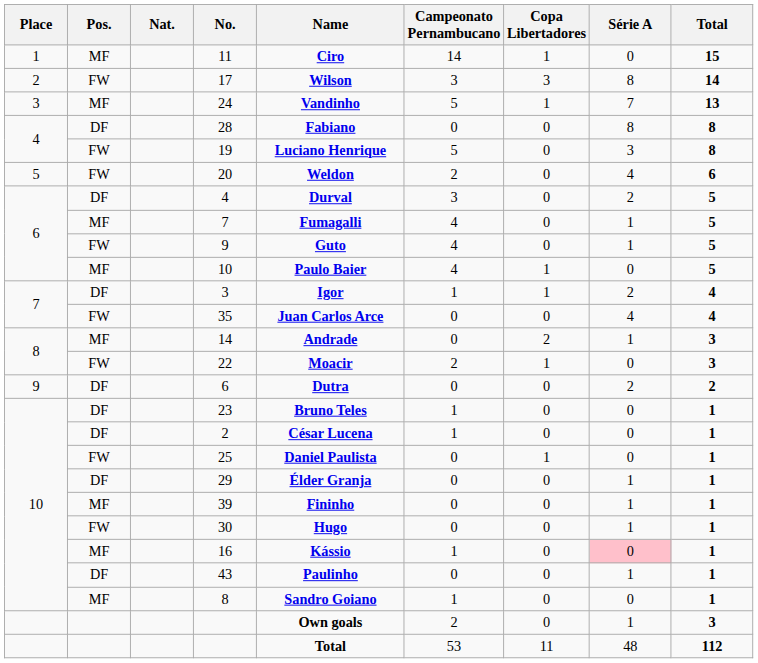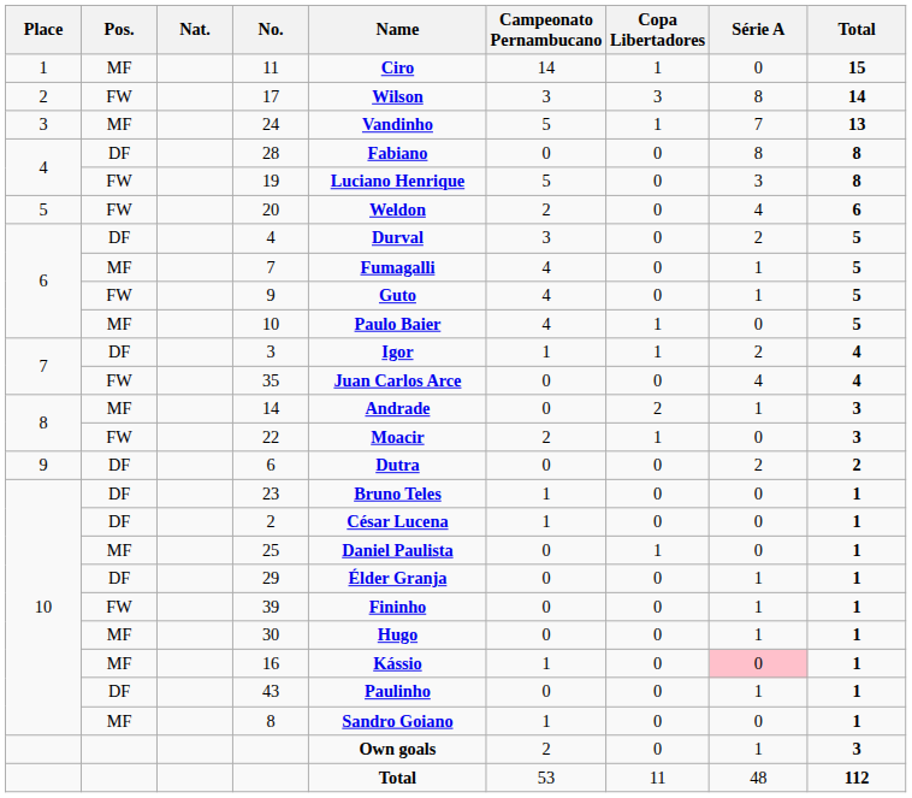 <table class="wikitable" style="font-size: 95%; text-align: center;">
 <tr>
 <th width=60>Place</th>
 <th width=60>Pos.</th>
 <th width=60>Nat.</th>
 <th width=60>No.</th>
 <th width=150>Name</th>
 <th width=80>Campeonato Pernambucano</th>
 <th width=80>Copa Libertadores</th>
 <th width=80>Série A</th>
 <th width=80>Total</th>
 </tr>
 <tr>
 <td>1</td>
 <td>MF</td>
 <td></td>
 <td>11</td>
 <td><strong><a href='#'>Ciro</a></strong></td>
 <td>14</td>
 <td>1</td>
 <td>0</td>
 <td><strong>15</strong></td>
 </tr>
 <tr>
 <td>2</td>
 <td>FW</td>
 <td></td>
 <td>17</td>
 <td><strong><a href='#'>Wilson</a></strong></td>
 <td>3</td>
 <td>3</td>
 <td>8</td>
 <td><strong>14</strong></td>
 </tr>
 <tr>
 <td>3</td>
 <td>MF</td>
 <td></td>
 <td>24</td>
 <td><strong><a href='#'>Vandinho</a></strong></td>
 <td>5</td>
 <td>1</td>
 <td>7</td>
 <td><strong>13</strong></td>
 </tr>
 <tr>
 <td rowspan="2">4</td>
 <td>DF</td>
 <td></td>
 <td>28</td>
 <td><strong><a href='#'>Fabiano</a></strong></td>
 <td>0</td>
 <td>0</td>
 <td>8</td>
 <td><strong>8</strong></td>
 </tr>
 <tr>
 <td>FW</td>
 <td></td>
 <td>19</td>
 <td><strong><a href='#'>Luciano Henrique</a></strong></td>
 <td>5</td>
 <td>0</td>
 <td>3</td>
 <td><strong>8</strong></td>
 </tr>
 <tr>
 <td>5</td>
 <td>FW</td>
 <td></td>
 <td>20</td>
 <td><strong><a href='#'>Weldon</a></strong></td>
 <td>2</td>
 <td>0</td>
 <td>4</td>
 <td><strong>6</strong></td>
 </tr>
 <tr>
 <td rowspan="4">6</td>
 <td>DF</td>
 <td></td>
 <td>4</td>
 <td><strong><a href='#'>Durval</a></strong></td>
 <td>3</td>
 <td>0</td>
 <td>2</td>
 <td><strong>5</strong></td>
 </tr>
 <tr>
 <td>MF</td>
 <td></td>
 <td>7</td>
 <td><strong><a href='#'>Fumagalli</a></strong></td>
 <td>4</td>
 <td>0</td>
 <td>1</td>
 <td><strong>5</strong></td>
 </tr>
 <tr>
 <td>FW</td>
 <td></td>
 <td>9</td>
 <td><strong><a href='#'>Guto</a></strong></td>
 <td>4</td>
 <td>0</td>
 <td>1</td>
 <td><strong>5</strong></td>
 </tr>
 <tr>
 <td>MF</td>
 <td></td>
 <td>10</td>
 <td><strong><a href='#'>Paulo Baier</a></strong></td>
 <td>4</td>
 <td>1</td>
 <td>0</td>
 <td><strong>5</strong></td>
 </tr>
 <tr>
 <td rowspan="2">7</td>
 <td>DF</td>
 <td></td>
 <td>3</td>
 <td><strong><a href='#'>Igor</a></strong></td>
 <td>1</td>
 <td>1</td>
 <td>2</td>
 <td><strong>4</strong></td>
 </tr>
 <tr>
 <td>FW</td>
 <td></td>
 <td>35</td>
 <td><strong><a href='#'>Juan Carlos Arce</a></strong></td>
 <td>0</td>
 <td>0</td>
 <td>4</td>
 <td><strong>4</strong></td>
 </tr>
 <tr>
 <td rowspan="2">8</td>
 <td>MF</td>
 <td></td>
 <td>14</td>
 <td><strong><a href='#'>Andrade</a></strong></td>
 <td>0</td>
 <td>2</td>
 <td>1</td>
 <td><strong>3</strong></td>
 </tr>
 <tr>
 <td>FW</td>
 <td></td>
 <td>22</td>
 <td><strong><a href='#'>Moacir</a></strong></td>
 <td>2</td>
 <td>1</td>
 <td>0</td>
 <td><strong>3</strong></td>
 </tr>
 <tr>
 <td>9</td>
 <td>DF</td>
 <td></td>
 <td>6</td>
 <td><strong><a href='#'>Dutra</a></strong></td>
 <td>0</td>
 <td>0</td>
 <td>2</td>
 <td><strong>2</strong></td>
 </tr>
 <tr>
 <td rowspan="9">10</td>
 <td>DF</td>
 <td></td>
 <td>23</td>
 <td><strong><a href='#'>Bruno Teles</a></strong></td>
 <td>1</td>
 <td>0</td>
 <td>0</td>
 <td><strong>1</strong></td>
 </tr>
 <tr>
 <td>DF</td>
 <td></td>
 <td>2</td>
 <td><strong><a href='#'>César Lucena</a></strong></td>
 <td>1</td>
 <td>0</td>
 <td>0</td>
 <td><strong>1</strong></td>
 </tr>
 <tr>
-<td>FW</td>
+<td>MF</td>
 <td></td>
 <td>25</td>
 <td><strong><a href='#'>Daniel Paulista</a></strong></td>
 <td>0</td>
 <td>1</td>
 <td>0</td>
 <td><strong>1</strong></td>
 </tr>
 <tr>
 <td>DF</td>
 <td></td>
 <td>29</td>
 <td><strong><a href='#'>Élder Granja</a></strong></td>
 <td>0</td>
 <td>0</td>
 <td>1</td>
 <td><strong>1</strong></td>
 </tr>
 <tr>
-<td>MF</td>
+<td>FW</td>
 <td></td>
 <td>39</td>
 <td><strong><a href='#'>Fininho</a></strong></td>
 <td>0</td>
 <td>0</td>
 <td>1</td>
 <td><strong>1</strong></td>
 </tr>
 <tr>
-<td>FW</td>
+<td>MF</td>
 <td></td>
 <td>30</td>
 <td><strong><a href='#'>Hugo</a></strong></td>
 <td>0</td>
 <td>0</td>
 <td>1</td>
 <td><strong>1</strong></td>
 </tr>
 <tr>
 <td>MF</td>
 <td></td>
 <td>16</td>
 <td><strong><a href='#'>Kássio</a></strong></td>
 <td>1</td>
 <td>0</td>
 <td style="background: pink;">0</td>
 <td><strong>1</strong></td>
 </tr>
 <tr>
 <td>DF</td>
 <td></td>
 <td>43</td>
 <td><strong><a href='#'>Paulinho</a></strong></td>
 <td>0</td>
 <td>0</td>
 <td>1</td>
 <td><strong>1</strong></td>
 </tr>
 <tr>
 <td>MF</td>
 <td></td>
 <td>8</td>
 <td><strong><a href='#'>Sandro Goiano</a></strong></td>
 <td>1</td>
 <td>0</td>
 <td>0</td>
 <td><strong>1</strong></td>
 </tr>
 <tr>
 <td></td>
 <td></td>
 <td></td>
 <td></td>
 <td><strong>Own goals</strong></td>
 <td>2</td>
 <td>0</td>
 <td>1</td>
 <td><strong>3</strong></td>
 </tr>
 <tr>
 <td></td>
 <td></td>
 <td></td>
 <td></td>
 <td><strong>Total</strong></td>
 <td>53</td>
 <td>11</td>
 <td>48</td>
 <td><strong>112</strong></td>
 </tr>
 </table>
